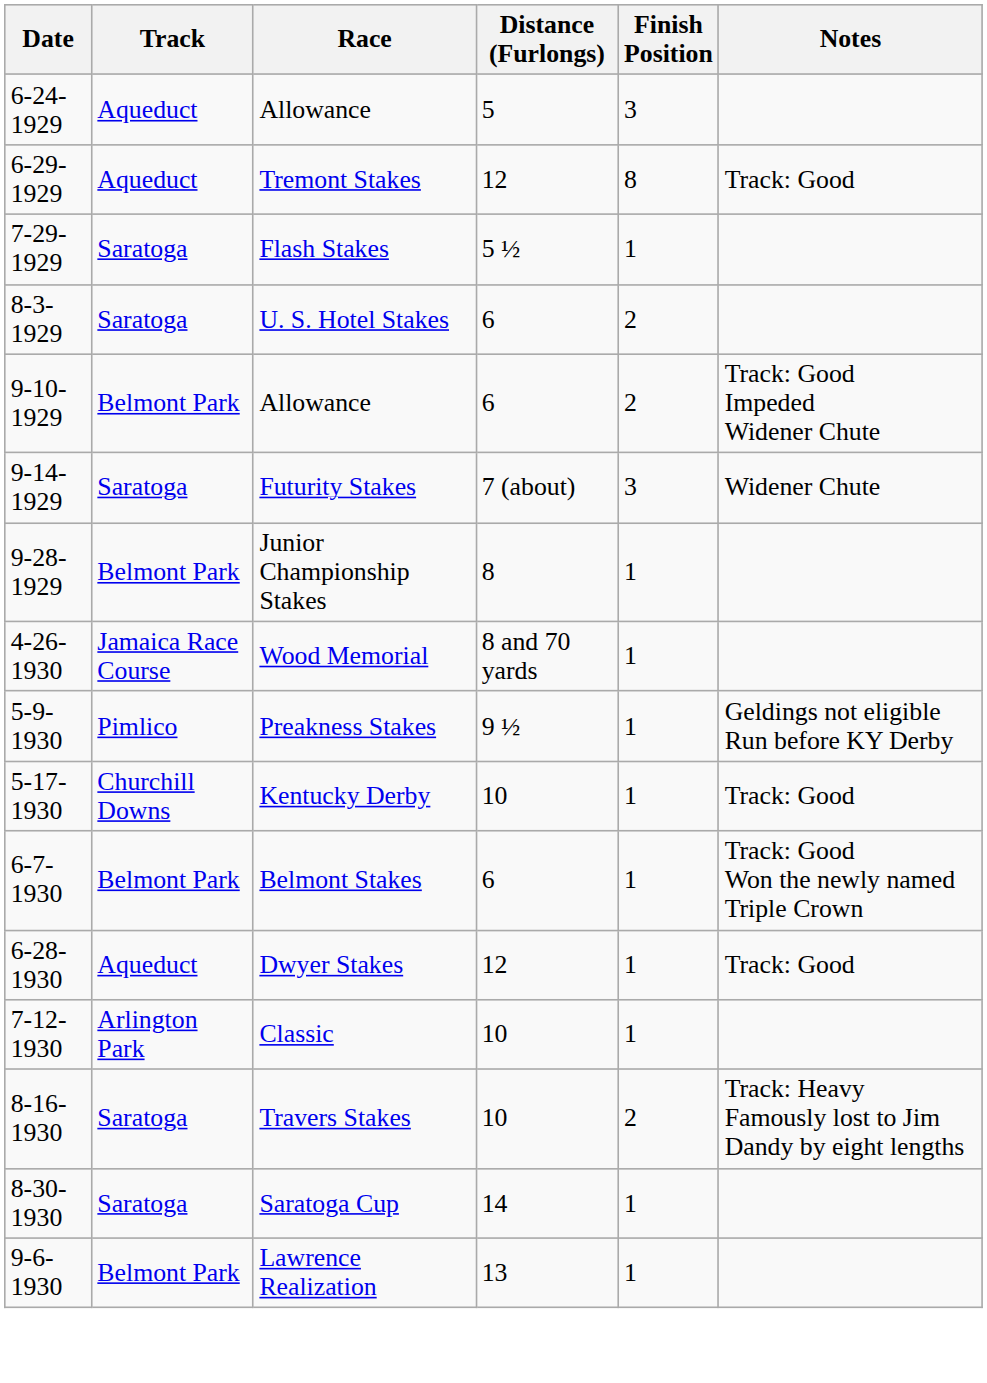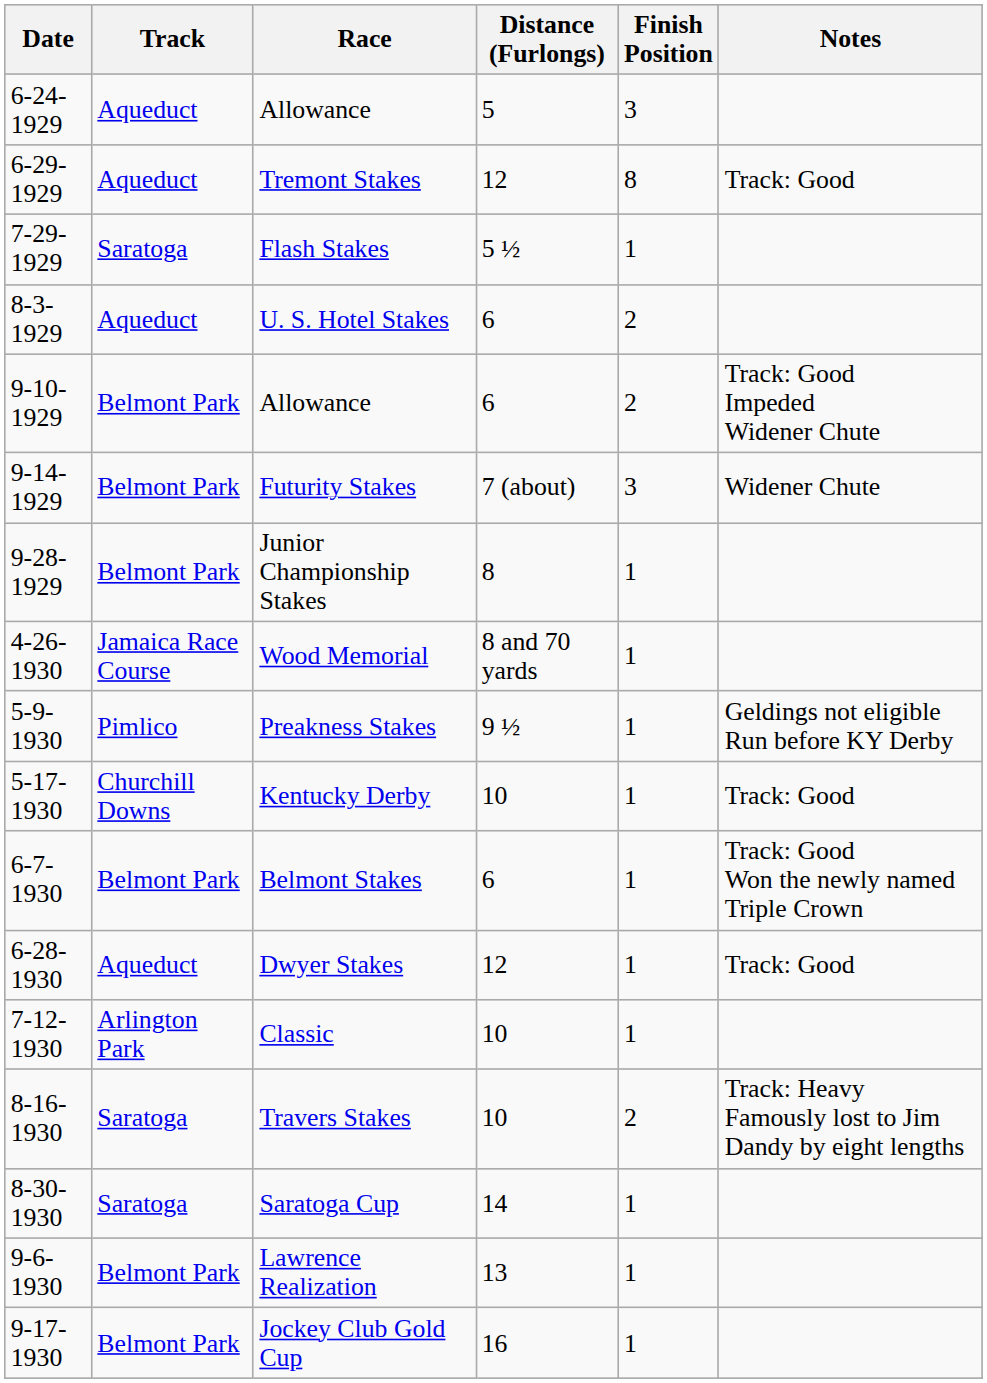 <table class="wikitable sortable mw-collapsible">
 <tr>
 <th>Date</th>
 <th>Track</th>
 <th>Race</th>
 <th>Distance<br>(Furlongs)</th>
 <th>Finish<br>Position</th>
 <th>Notes</th>
 </tr>
 <tr>
 <td>6-24-1929</td>
 <td><a href='#'>Aqueduct</a></td>
 <td>Allowance</td>
 <td>5</td>
 <td>3</td>
 <td></td>
 </tr>
 <tr>
 <td>6-29-1929</td>
 <td><a href='#'>Aqueduct</a></td>
 <td><a href='#'>Tremont Stakes</a></td>
 <td>12</td>
 <td>8</td>
 <td>Track: Good</td>
 </tr>
 <tr>
 <td>7-29-1929</td>
 <td><a href='#'>Saratoga</a></td>
 <td><a href='#'>Flash Stakes</a></td>
 <td>5 ½</td>
 <td>1</td>
 <td></td>
 </tr>
 <tr>
 <td>8-3-1929</td>
-<td><a href='#'>Saratoga</a></td>
+<td><a href='#'>Aqueduct</a></td>
 <td><a href='#'>U. S. Hotel Stakes</a></td>
 <td>6</td>
 <td>2</td>
 <td></td>
 </tr>
 <tr>
 <td>9-10-1929</td>
 <td><a href='#'>Belmont Park</a></td>
 <td>Allowance</td>
 <td>6</td>
 <td>2</td>
 <td>Track: Good<br>Impeded<br>Widener Chute</td>
 </tr>
 <tr>
 <td>9-14-1929</td>
-<td><a href='#'>Saratoga</a></td>
+<td><a href='#'>Belmont Park</a></td>
 <td><a href='#'>Futurity Stakes</a></td>
 <td>7 (about)</td>
 <td>3</td>
 <td>Widener Chute</td>
 </tr>
 <tr>
 <td>9-28-1929</td>
 <td><a href='#'>Belmont Park</a></td>
 <td>Junior Championship Stakes</td>
 <td>8</td>
 <td>1</td>
 <td></td>
 </tr>
 <tr>
 <td>4-26-1930</td>
 <td><a href='#'>Jamaica Race Course</a></td>
 <td><a href='#'>Wood Memorial</a></td>
 <td>8 and 70 yards</td>
 <td>1</td>
 <td></td>
 </tr>
 <tr>
 <td>5-9-1930</td>
 <td><a href='#'>Pimlico</a></td>
 <td><a href='#'>Preakness Stakes</a></td>
 <td>9 ½</td>
 <td>1</td>
 <td>Geldings not eligible<br>Run before KY Derby</td>
 </tr>
 <tr>
 <td>5-17-1930</td>
 <td><a href='#'>Churchill Downs</a></td>
 <td><a href='#'>Kentucky Derby</a></td>
 <td>10</td>
 <td>1</td>
 <td>Track: Good</td>
 </tr>
 <tr>
 <td>6-7-1930</td>
 <td><a href='#'>Belmont Park</a></td>
 <td><a href='#'>Belmont Stakes</a></td>
 <td>6</td>
 <td>1</td>
 <td>Track: Good<br>Won the newly named Triple Crown</td>
 </tr>
 <tr>
 <td>6-28-1930</td>
 <td><a href='#'>Aqueduct</a></td>
 <td><a href='#'>Dwyer Stakes</a></td>
 <td>12</td>
 <td>1</td>
 <td>Track: Good</td>
 </tr>
 <tr>
 <td>7-12-1930</td>
 <td><a href='#'>Arlington Park</a></td>
 <td><a href='#'>Classic</a></td>
 <td>10</td>
 <td>1</td>
 <td></td>
 </tr>
 <tr>
 <td>8-16-1930</td>
 <td><a href='#'>Saratoga</a></td>
 <td><a href='#'>Travers Stakes</a></td>
 <td>10</td>
 <td>2</td>
 <td>Track: Heavy<br>Famously lost to Jim Dandy by eight lengths</td>
 </tr>
 <tr>
 <td>8-30-1930</td>
 <td><a href='#'>Saratoga</a></td>
 <td><a href='#'>Saratoga Cup</a></td>
 <td>14</td>
 <td>1</td>
 <td></td>
 </tr>
 <tr>
 <td>9-6-1930</td>
 <td><a href='#'>Belmont Park</a></td>
 <td><a href='#'>Lawrence Realization</a></td>
 <td>13</td>
 <td>1</td>
 <td></td>
 </tr>
+<tr>
+<td>9-17-1930</td>
+<td><a href='#'>Belmont Park</a></td>
+<td><a href='#'>Jockey Club Gold Cup</a></td>
+<td>16</td>
+<td>1</td>
+<td></td>
+</tr>
 </table>
